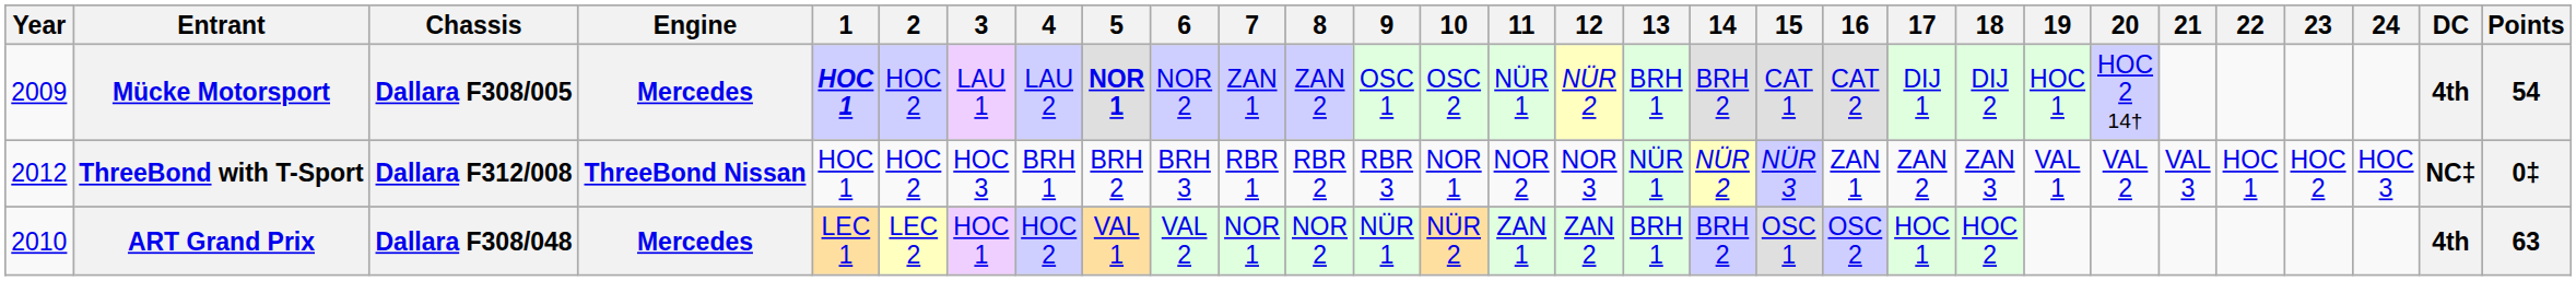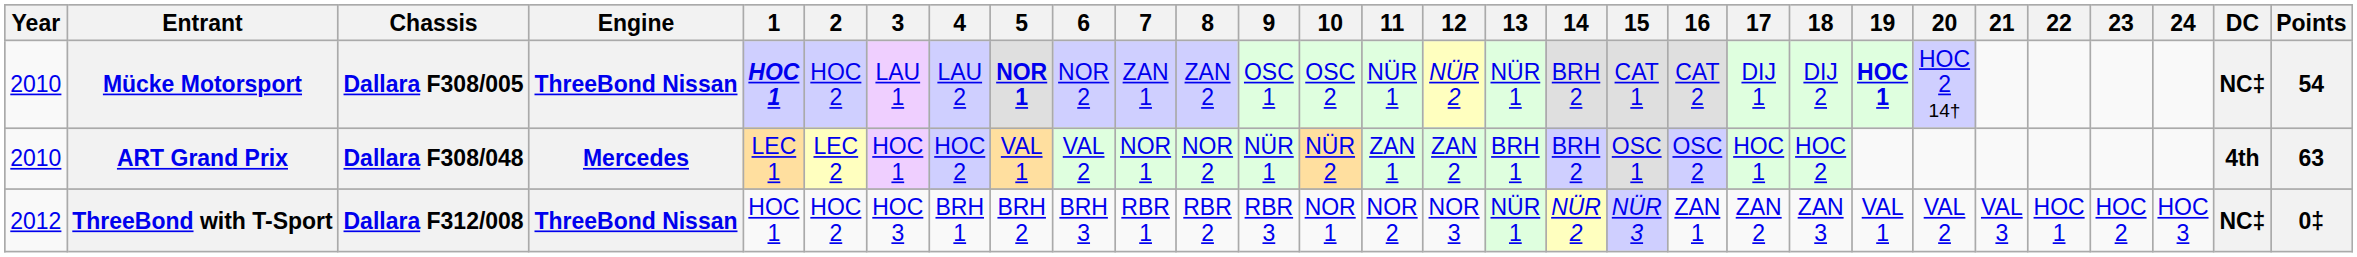 <table class="wikitable" style="text-align:center; font-size:85%">
 <tr>
 <th>Year</th>
 <th>Entrant</th>
 <th>Chassis</th>
 <th>Engine</th>
 <th>1</th>
 <th>2</th>
 <th>3</th>
 <th>4</th>
 <th>5</th>
 <th>6</th>
 <th>7</th>
 <th>8</th>
 <th>9</th>
 <th>10</th>
 <th>11</th>
 <th>12</th>
 <th>13</th>
 <th>14</th>
 <th>15</th>
 <th>16</th>
 <th>17</th>
 <th>18</th>
 <th>19</th>
 <th>20</th>
 <th>21</th>
 <th>22</th>
 <th>23</th>
 <th>24</th>
 <th>DC</th>
 <th>Points</th>
 </tr>
 <tr>
-<td><a href='#'>2009</a></td>
+<td><a href='#'>2010</a></td>
 <th nowrap><a href='#'>Mücke Motorsport</a></th>
 <th nowrap><a href='#'>Dallara</a> F308/005</th>
-<th nowrap><a href='#'>Mercedes</a></th>
+<th nowrap><a href='#'>ThreeBond Nissan</a></th>
 <td style="background:#CFCFFF;"><strong><em><a href='#'>HOC<br>1</a></em><br></strong></td>
 <td style="background:#CFCFFF;"><a href='#'>HOC<br>2</a><br></td>
 <td style="background:#EFCFFF;"><a href='#'>LAU<br>1</a><br></td>
 <td style="background:#CFCFFF;"><a href='#'>LAU<br>2</a><br></td>
 <td style="background:#DFDFDF;"><strong><a href='#'>NOR<br>1</a></strong><br></td>
 <td style="background:#CFCFFF;"><a href='#'>NOR<br>2</a><br></td>
 <td style="background:#CFCFFF;"><a href='#'>ZAN<br>1</a><br></td>
 <td style="background:#CFCFFF;"><a href='#'>ZAN<br>2</a><br></td>
 <td style="background:#DFFFDF;"><a href='#'>OSC<br>1</a><br></td>
 <td style="background:#DFFFDF;"><a href='#'>OSC<br>2</a><br></td>
 <td style="background:#DFFFDF;"><a href='#'>NÜR<br>1</a><br></td>
 <td style="background:#FFFFBF;"><em><a href='#'>NÜR<br>2</a></em><br></td>
-<td style="background:#DFFFDF;"><a href='#'>BRH<br>1</a><br></td>
+<td style="background:#DFFFDF;"><a href='#'>NÜR<br>1</a><br></td>
 <td style="background:#DFDFDF;"><a href='#'>BRH<br>2</a><br></td>
 <td style="background:#DFDFDF;"><a href='#'>CAT<br>1</a><br></td>
 <td style="background:#DFDFDF;"><a href='#'>CAT<br>2</a><br></td>
 <td style="background:#DFFFDF;"><a href='#'>DIJ<br>1</a><br></td>
 <td style="background:#DFFFDF;"><a href='#'>DIJ<br>2</a><br></td>
-<td style="background:#DFFFDF;"><a href='#'>HOC<br>1</a><br></td>
+<td style="background:#DFFFDF;"><strong><a href='#'>HOC<br>1</a><br></strong></td>
 <td style="background:#CFCFFF;"><a href='#'>HOC<br>2</a><br><small>14†</small></td>
 <td></td>
 <td></td>
 <td></td>
 <td></td>
+<th>NC‡</th>
+<th>54</th>
+</tr>
+<tr>
+<td><a href='#'>2010</a></td>
+<th nowrap><a href='#'>ART Grand Prix</a></th>
+<th nowrap><a href='#'>Dallara</a> F308/048</th>
+<th nowrap><a href='#'>Mercedes</a></th>
+<td style="background:#FFDF9F;"><a href='#'>LEC<br>1</a><br></td>
+<td style="background:#FFFFBF;"><a href='#'>LEC<br>2</a><br></td>
+<td style="background:#EFCFFF;"><a href='#'>HOC<br>1</a><br></td>
+<td style="background:#CFCFFF;"><a href='#'>HOC<br>2</a><br></td>
+<td style="background:#FFDF9F;"><a href='#'>VAL<br>1</a><br></td>
+<td style="background:#DFFFDF;"><a href='#'>VAL<br>2</a><br></td>
+<td style="background:#DFFFDF;"><a href='#'>NOR<br>1</a><br></td>
+<td style="background:#DFFFDF;"><a href='#'>NOR<br>2</a><br></td>
+<td style="background:#DFFFDF;"><a href='#'>NÜR<br>1</a><br></td>
+<td style="background:#FFDF9F;"><a href='#'>NÜR<br>2</a><br></td>
+<td style="background:#DFFFDF;"><a href='#'>ZAN<br>1</a><br></td>
+<td style="background:#DFFFDF;"><a href='#'>ZAN<br>2</a><br></td>
+<td style="background:#DFFFDF;"><a href='#'>BRH<br>1</a><br></td>
+<td style="background:#CFCFFF;"><a href='#'>BRH<br>2</a><br></td>
+<td style="background:#DFDFDF;"><a href='#'>OSC<br>1</a><br></td>
+<td style="background:#CFCFFF;"><a href='#'>OSC<br>2</a><br></td>
+<td style="background:#DFFFDF;"><a href='#'>HOC<br>1</a><br></td>
+<td style="background:#DFFFDF;"><a href='#'>HOC<br>2</a><br></td>
+<td></td>
+<td></td>
+<td></td>
+<td></td>
+<td></td>
+<td></td>
 <th>4th</th>
-<th>54</th>
+<th>63</th>
 </tr>
 <tr>
 <td><a href='#'>2012</a></td>
 <th nowrap><a href='#'>ThreeBond</a> with T-Sport</th>
 <th nowrap><a href='#'>Dallara</a> F312/008</th>
 <th nowrap><a href='#'>ThreeBond Nissan</a></th>
 <td><a href='#'>HOC<br>1</a></td>
 <td><a href='#'>HOC<br>2</a></td>
 <td><a href='#'>HOC<br>3</a></td>
 <td><a href='#'>BRH<br>1</a></td>
 <td><a href='#'>BRH<br>2</a></td>
 <td><a href='#'>BRH<br>3</a></td>
 <td><a href='#'>RBR<br>1</a></td>
 <td><a href='#'>RBR<br>2</a></td>
 <td><a href='#'>RBR<br>3</a></td>
 <td><a href='#'>NOR<br>1</a></td>
 <td><a href='#'>NOR<br>2</a></td>
 <td><a href='#'>NOR<br>3</a></td>
 <td style="background:#DFFFDF;"><a href='#'>NÜR<br>1</a><br></td>
 <td style="background:#FFFFBF;"><em><a href='#'>NÜR<br>2</a></em><br></td>
 <td style="background:#CFCFFF;"><em><a href='#'>NÜR<br>3</a></em><br></td>
 <td><a href='#'>ZAN<br>1</a></td>
 <td><a href='#'>ZAN<br>2</a></td>
 <td><a href='#'>ZAN<br>3</a></td>
 <td><a href='#'>VAL<br>1</a></td>
 <td><a href='#'>VAL<br>2</a></td>
 <td><a href='#'>VAL<br>3</a></td>
 <td><a href='#'>HOC<br>1</a></td>
 <td><a href='#'>HOC<br>2</a></td>
 <td><a href='#'>HOC<br>3</a></td>
 <th>NC‡</th>
 <th>0‡</th>
 </tr>
-<tr>
-<td><a href='#'>2010</a></td>
-<th nowrap><a href='#'>ART Grand Prix</a></th>
-<th nowrap><a href='#'>Dallara</a> F308/048</th>
-<th nowrap><a href='#'>Mercedes</a></th>
-<td style="background:#FFDF9F;"><a href='#'>LEC<br>1</a><br></td>
-<td style="background:#FFFFBF;"><a href='#'>LEC<br>2</a><br></td>
-<td style="background:#EFCFFF;"><a href='#'>HOC<br>1</a><br></td>
-<td style="background:#CFCFFF;"><a href='#'>HOC<br>2</a><br></td>
-<td style="background:#FFDF9F;"><a href='#'>VAL<br>1</a><br></td>
-<td style="background:#DFFFDF;"><a href='#'>VAL<br>2</a><br></td>
-<td style="background:#DFFFDF;"><a href='#'>NOR<br>1</a><br></td>
-<td style="background:#DFFFDF;"><a href='#'>NOR<br>2</a><br></td>
-<td style="background:#DFFFDF;"><a href='#'>NÜR<br>1</a><br></td>
-<td style="background:#FFDF9F;"><a href='#'>NÜR<br>2</a><br></td>
-<td style="background:#DFFFDF;"><a href='#'>ZAN<br>1</a><br></td>
-<td style="background:#DFFFDF;"><a href='#'>ZAN<br>2</a><br></td>
-<td style="background:#DFFFDF;"><a href='#'>BRH<br>1</a><br></td>
-<td style="background:#CFCFFF;"><a href='#'>BRH<br>2</a><br></td>
-<td style="background:#DFDFDF;"><a href='#'>OSC<br>1</a><br></td>
-<td style="background:#CFCFFF;"><a href='#'>OSC<br>2</a><br></td>
-<td style="background:#DFFFDF;"><a href='#'>HOC<br>1</a><br></td>
-<td style="background:#DFFFDF;"><a href='#'>HOC<br>2</a><br></td>
-<td></td>
-<td></td>
-<td></td>
-<td></td>
-<td></td>
-<td></td>
-<th>4th</th>
-<th>63</th>
-</tr>
 </table>
